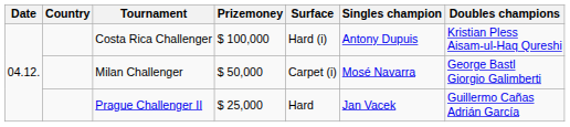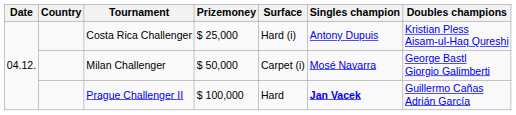 <table class="sortable wikitable" style=font-size:97%>
 <tr>
 <th>Date</th>
 <th>Country</th>
 <th>Tournament</th>
 <th>Prizemoney</th>
 <th>Surface</th>
 <th>Singles champion</th>
 <th>Doubles champions</th>
 </tr>
 <tr>
 <td rowspan="3">04.12.</td>
 <td></td>
 <td>Costa Rica Challenger</td>
-<td>$ 100,000</td>
+<td>$ 25,000</td>
 <td>Hard (i)</td>
 <td> <a href='#'>Antony Dupuis</a></td>
 <td> <a href='#'>Kristian Pless</a> <br> <a href='#'>Aisam-ul-Haq Qureshi</a></td>
 </tr>
 <tr>
 <td></td>
 <td>Milan Challenger</td>
 <td>$ 50,000</td>
 <td>Carpet (i)</td>
 <td> <a href='#'>Mosé Navarra</a></td>
 <td> <a href='#'>George Bastl</a><br> <a href='#'>Giorgio Galimberti</a></td>
 </tr>
 <tr>
 <td></td>
 <td><a href='#'>Prague Challenger II</a></td>
-<td>$ 25,000</td>
+<td>$ 100,000</td>
 <td>Hard</td>
-<td> <a href='#'>Jan Vacek</a></td>
+<td><strong> <a href='#'>Jan Vacek</a></strong></td>
 <td> <a href='#'>Guillermo Cañas</a><br> <a href='#'>Adrián García</a></td>
 </tr>
 </table>
